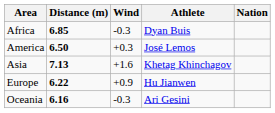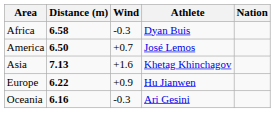 <table class="wikitable">
 <tr>
 <th>Area</th>
 <th>Distance (m)</th>
 <th>Wind</th>
 <th>Athlete</th>
 <th>Nation</th>
 </tr>
 <tr>
 <td>Africa</td>
-<td><strong>6.85</strong></td>
+<td><strong>6.58</strong></td>
 <td>-0.3</td>
 <td><a href='#'>Dyan Buis</a></td>
 <td></td>
 </tr>
 <tr>
 <td>America</td>
 <td><strong>6.50</strong></td>
-<td>+0.3</td>
+<td>+0.7</td>
 <td><a href='#'>José Lemos</a></td>
 <td></td>
 </tr>
 <tr>
 <td>Asia</td>
 <td><strong>7.13</strong> </td>
 <td>+1.6</td>
 <td><a href='#'>Khetag Khinchagov</a></td>
 <td></td>
 </tr>
 <tr>
 <td>Europe</td>
 <td><strong>6.22</strong></td>
 <td>+0.9</td>
 <td><a href='#'>Hu Jianwen</a></td>
 <td></td>
 </tr>
 <tr>
 <td>Oceania</td>
 <td><strong>6.16</strong></td>
 <td>-0.3</td>
 <td><a href='#'>Ari Gesini</a></td>
 <td></td>
 </tr>
 </table>
